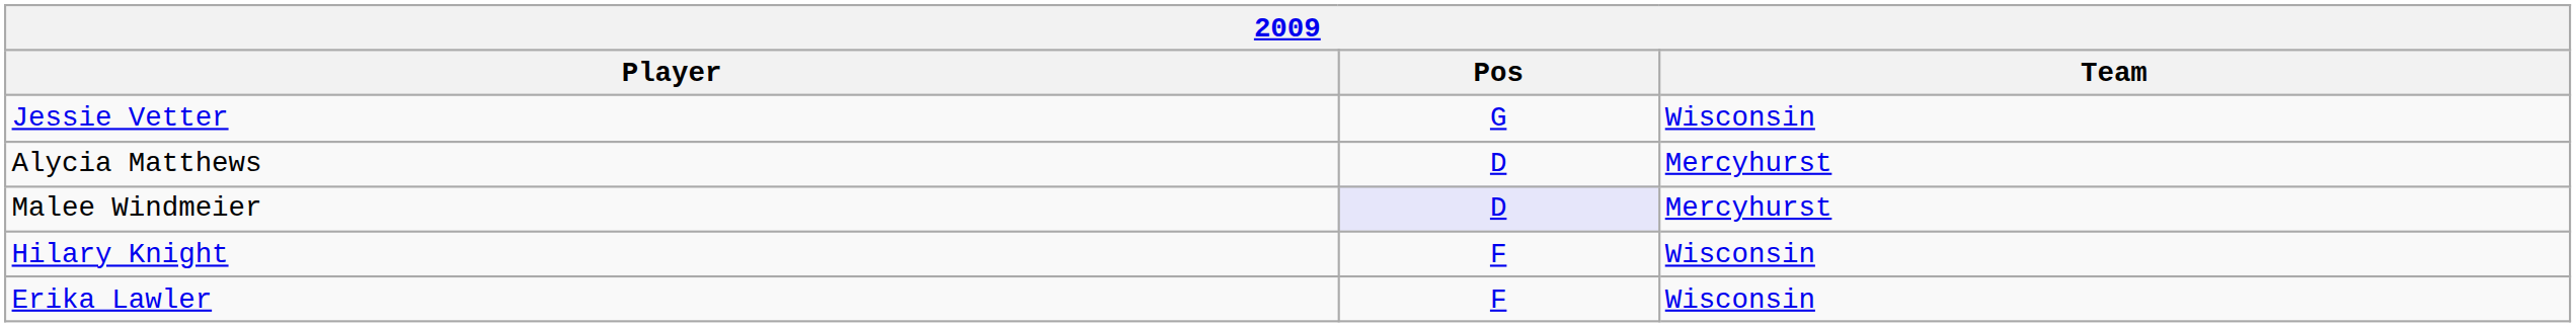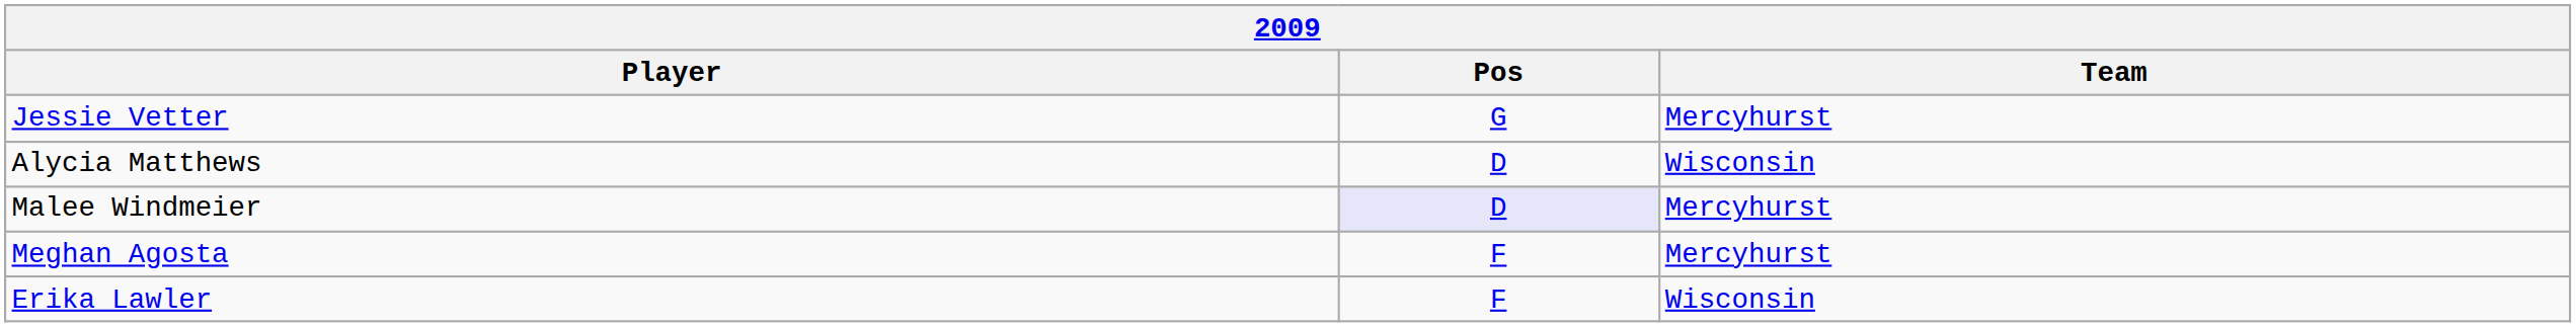 <table class="wikitable" width=95%>
 <tr>
 <th colspan=3><a href='#'>2009</a></th>
 </tr>
 <tr>
 <th>Player</th>
 <th>Pos</th>
 <th>Team</th>
 </tr>
 <tr>
 <td><a href='#'>Jessie Vetter</a></td>
 <td style="text-align:center;"><a href='#'>G</a></td>
-<td><a href='#'>Wisconsin</a></td>
+<td><a href='#'>Mercyhurst</a></td>
 </tr>
 <tr>
 <td>Alycia Matthews</td>
 <td style="text-align:center;"><a href='#'>D</a></td>
-<td><a href='#'>Mercyhurst</a></td>
+<td><a href='#'>Wisconsin</a></td>
 </tr>
 <tr>
 <td>Malee Windmeier</td>
 <td style="background: lavender; text-align:center;"><a href='#'>D</a></td>
 <td><a href='#'>Mercyhurst</a></td>
 </tr>
 <tr>
-<td><a href='#'>Hilary Knight</a></td>
+<td><a href='#'>Meghan Agosta</a></td>
 <td style="text-align:center;"><a href='#'>F</a></td>
-<td><a href='#'>Wisconsin</a></td>
+<td><a href='#'>Mercyhurst</a></td>
 </tr>
 <tr>
 <td><a href='#'>Erika Lawler</a></td>
 <td style="text-align:center;"><a href='#'>F</a></td>
 <td><a href='#'>Wisconsin</a></td>
 </tr>
 </table>
